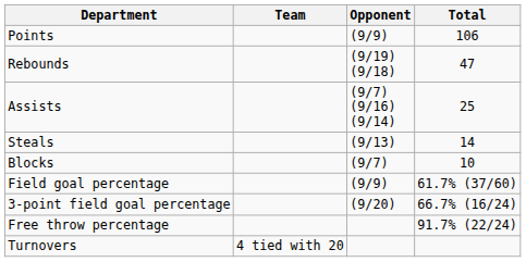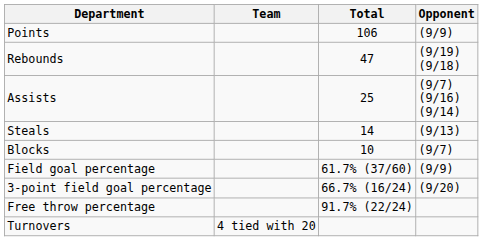 <table class=wikitable>
 <tr>
 <th>Department</th>
 <th>Team</th>
+<th>Total</th>
 <th>Opponent</th>
-<th>Total</th>
 </tr>
 <tr>
 <td>Points</td>
 <td></td>
+<td align=center>106</td>
 <td> (9/9)</td>
-<td align=center>106</td>
 </tr>
 <tr>
 <td>Rebounds</td>
 <td></td>
+<td align=center>47</td>
 <td> (9/19)<br> (9/18)</td>
-<td align=center>47</td>
 </tr>
 <tr>
 <td>Assists</td>
 <td><br><br></td>
+<td align=center>25</td>
 <td> (9/7)<br> (9/16)<br> (9/14)</td>
-<td align=center>25</td>
 </tr>
 <tr>
 <td>Steals</td>
 <td></td>
+<td align=center>14</td>
 <td> (9/13)</td>
-<td align=center>14</td>
 </tr>
 <tr>
 <td>Blocks</td>
 <td></td>
+<td align=center>10</td>
 <td> (9/7)</td>
-<td align=center>10</td>
 </tr>
 <tr>
 <td>Field goal percentage</td>
 <td></td>
+<td align=center>61.7% (37/60)</td>
 <td> (9/9)</td>
-<td align=center>61.7% (37/60)</td>
 </tr>
 <tr>
 <td>3-point field goal percentage</td>
 <td></td>
+<td align=center>66.7% (16/24)</td>
 <td> (9/20)</td>
-<td align=center>66.7% (16/24)</td>
 </tr>
 <tr>
 <td>Free throw percentage</td>
 <td></td>
+<td align=center>91.7% (22/24)</td>
 <td></td>
-<td align=center>91.7% (22/24)</td>
 </tr>
 <tr>
 <td>Turnovers</td>
 <td>4 tied with 20</td>
 <td></td>
 <td></td>
 </tr>
 </table>
